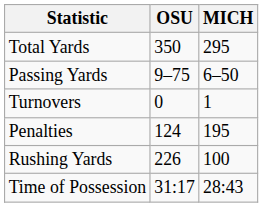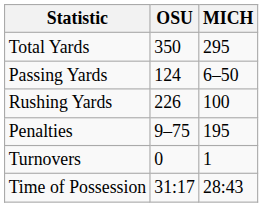 <table class="wikitable">
 <tr>
 <th>Statistic</th>
 <th>OSU</th>
 <th>MICH</th>
 </tr>
 <tr>
 <td>Total Yards</td>
 <td>350</td>
 <td>295</td>
 </tr>
 <tr>
 <td>Passing Yards</td>
+<td>124</td>
+<td>6–50</td>
+</tr>
+<tr>
+<td>Rushing Yards</td>
+<td>226</td>
+<td>100</td>
+</tr>
+<tr>
+<td>Penalties</td>
 <td>9–75</td>
-<td>6–50</td>
+<td>195</td>
 </tr>
 <tr>
 <td>Turnovers</td>
 <td>0</td>
 <td>1</td>
 </tr>
 <tr>
-<td>Penalties</td>
-<td>124</td>
-<td>195</td>
-</tr>
-<tr>
-<td>Rushing Yards</td>
-<td>226</td>
-<td>100</td>
-</tr>
-<tr>
 <td>Time of Possession</td>
 <td>31:17</td>
 <td>28:43</td>
 </tr>
 </table>
